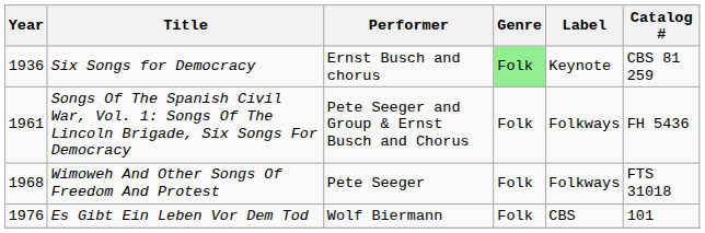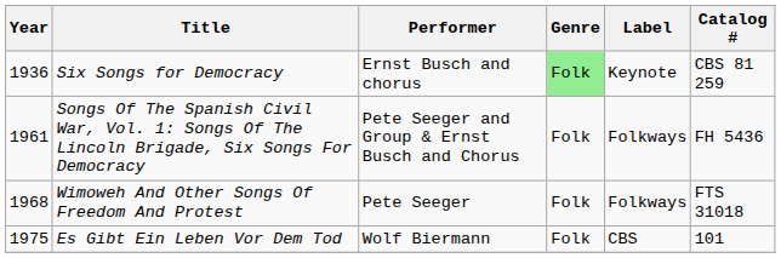 <table class="wikitable">
 <tr>
 <th>Year</th>
 <th>Title</th>
 <th>Performer</th>
 <th>Genre</th>
 <th>Label</th>
 <th>Catalog #</th>
 </tr>
 <tr>
 <td>1936</td>
 <td><em>Six Songs for Democracy</em></td>
 <td>Ernst Busch and chorus</td>
 <td style="background: lightgreen;">Folk</td>
 <td>Keynote</td>
 <td>CBS 81 259</td>
 </tr>
 <tr>
 <td>1961</td>
 <td><em>Songs Of The Spanish Civil War, Vol. 1: Songs Of The Lincoln Brigade, Six Songs For Democracy</em></td>
 <td>Pete Seeger and Group & Ernst Busch and Chorus</td>
 <td>Folk</td>
 <td>Folkways</td>
 <td>FH 5436</td>
 </tr>
 <tr>
 <td>1968</td>
 <td><em>Wimoweh And Other Songs Of Freedom And Protest</em></td>
 <td>Pete Seeger</td>
 <td>Folk</td>
 <td>Folkways</td>
 <td>FTS 31018</td>
 </tr>
 <tr>
-<td>1976</td>
+<td>1975</td>
 <td><em>Es Gibt Ein Leben Vor Dem Tod</em></td>
 <td>Wolf Biermann</td>
 <td>Folk</td>
 <td>CBS</td>
 <td>101</td>
 </tr>
 <tr>
 </tr>
 </table>
